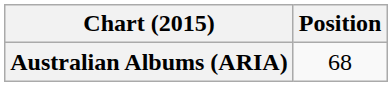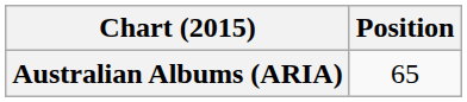 <table class="wikitable plainrowheaders" style="text-align:center">
 <tr>
 <th scope="col">Chart (2015)</th>
 <th scope="col">Position</th>
 </tr>
 <tr>
 <th scope="row">Australian Albums (ARIA)</th>
-<td>68</td>
+<td>65</td>
 </tr>
 </table>
